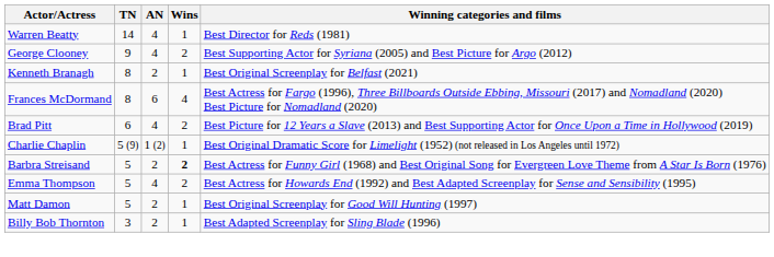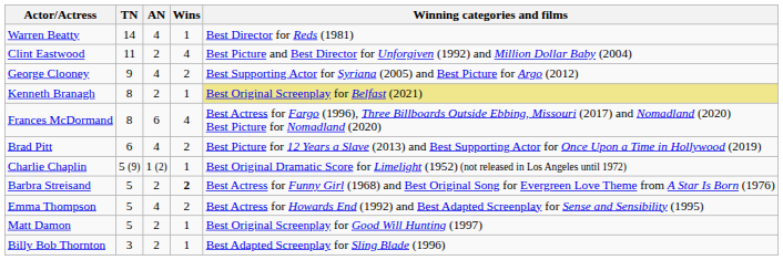 <table class="sortable wikitable">
 <tr>
 <th>Actor/Actress</th>
 <th>TN</th>
 <th>AN</th>
 <th>Wins</th>
 <th>Winning categories and films</th>
 </tr>
 <tr>
 <td><a href='#'>Warren Beatty</a></td>
 <td align=center>14</td>
 <td align=center>4</td>
 <td align=center>1</td>
 <td><a href='#'>Best Director</a> for <em><a href='#'>Reds</a></em> (1981)</td>
 </tr>
 <tr>
+<td><a href='#'>Clint Eastwood</a></td>
+<td align=center>11</td>
+<td align=center>2</td>
+<td align=center>4</td>
+<td><a href='#'>Best Picture</a> and <a href='#'>Best Director</a> for <em><a href='#'>Unforgiven</a></em> (1992) and <em><a href='#'>Million Dollar Baby</a></em> (2004)</td>
+</tr>
+<tr>
 <td><a href='#'>George Clooney</a></td>
 <td align=center>9</td>
 <td align=center>4</td>
 <td align=center>2</td>
 <td><a href='#'>Best Supporting Actor</a> for <em><a href='#'>Syriana</a></em> (2005) and <a href='#'>Best Picture</a> for <em><a href='#'>Argo</a></em> (2012)</td>
 </tr>
 <tr>
 <td><a href='#'>Kenneth Branagh</a></td>
 <td align=center>8</td>
 <td align=center>2</td>
 <td align=center>1</td>
-<td><a href='#'>Best Original Screenplay</a> for <em><a href='#'>Belfast</a></em> (2021)</td>
+<td style="background: khaki;"><a href='#'>Best Original Screenplay</a> for <em><a href='#'>Belfast</a></em> (2021)</td>
 </tr>
 <tr>
 <td><a href='#'>Frances McDormand</a></td>
 <td align=center>8</td>
 <td align=center>6</td>
 <td align=center>4</td>
 <td><a href='#'>Best Actress</a> for <em><a href='#'>Fargo</a></em> (1996), <em><a href='#'>Three Billboards Outside Ebbing, Missouri</a></em> (2017) and <em><a href='#'>Nomadland</a></em> (2020)<br> <a href='#'>Best Picture</a> for <em><a href='#'>Nomadland</a></em> (2020)</td>
 </tr>
 <tr>
 <td><a href='#'>Brad Pitt</a></td>
 <td align=center>6</td>
 <td align=center>4</td>
 <td align=center>2</td>
 <td><a href='#'>Best Picture</a> for <em><a href='#'>12 Years a Slave</a></em> (2013) and <a href='#'>Best Supporting Actor</a> for <em><a href='#'>Once Upon a Time in Hollywood</a></em> (2019)</td>
 </tr>
 <tr>
 <td><a href='#'>Charlie Chaplin</a></td>
 <td align=center>5 <small>(9)</small></td>
 <td align=center>1 <small>(2)</small></td>
 <td align=center>1</td>
 <td><a href='#'>Best Original Dramatic Score</a> for <em><a href='#'>Limelight</a></em> (1952)<small> (not released in Los Angeles until 1972)</small></td>
 </tr>
 <tr>
 <td><a href='#'>Barbra Streisand</a></td>
 <td align=center>5</td>
 <td align=center>2</td>
 <td align=center><strong>2</strong></td>
 <td><a href='#'>Best Actress</a> for <em><a href='#'>Funny Girl</a></em> (1968) and <a href='#'>Best Original Song</a> for <a href='#'>Evergreen Love Theme</a> from <em><a href='#'>A Star Is Born</a></em> (1976)</td>
 </tr>
 <tr>
 <td><a href='#'>Emma Thompson</a></td>
 <td align=center>5</td>
 <td align=center>4</td>
 <td align=center>2</td>
 <td><a href='#'>Best Actress</a> for <em><a href='#'>Howards End</a></em> (1992) and <a href='#'>Best Adapted Screenplay</a> for <em><a href='#'>Sense and Sensibility</a></em> (1995)</td>
 </tr>
 <tr>
 <td><a href='#'>Matt Damon</a></td>
 <td align=center>5</td>
 <td align=center>2</td>
 <td align=center>1</td>
 <td><a href='#'>Best Original Screenplay</a> for <em><a href='#'>Good Will Hunting</a></em> (1997)</td>
 </tr>
 <tr>
 <td><a href='#'>Billy Bob Thornton</a></td>
 <td align=center>3</td>
 <td align=center>2</td>
 <td align=center>1</td>
 <td><a href='#'>Best Adapted Screenplay</a> for <em><a href='#'>Sling Blade</a></em> (1996)</td>
 </tr>
 </table>
